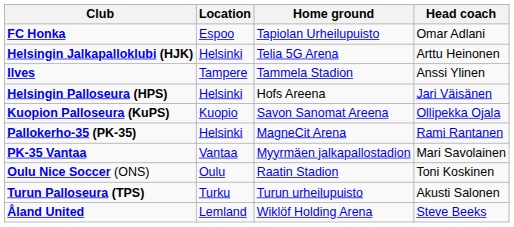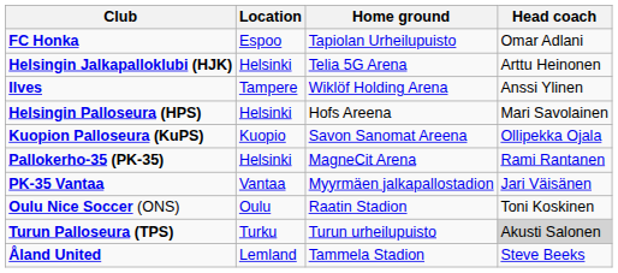 <table class="wikitable sortable">
 <tr>
 <th>Club</th>
 <th>Location</th>
 <th>Home ground</th>
 <th>Head coach</th>
 </tr>
 <tr>
 <td><strong><a href='#'>FC Honka</a></strong></td>
 <td><a href='#'>Espoo</a></td>
 <td><a href='#'>Tapiolan Urheilupuisto</a></td>
 <td> Omar Adlani</td>
 </tr>
 <tr>
 <td><strong><a href='#'>Helsingin Jalkapalloklubi</a> (HJK)</strong></td>
 <td><a href='#'>Helsinki</a></td>
 <td><a href='#'>Telia 5G Arena</a></td>
 <td> Arttu Heinonen</td>
 </tr>
 <tr>
 <td><strong><a href='#'>Ilves</a></strong></td>
 <td><a href='#'>Tampere</a></td>
-<td><a href='#'>Tammela Stadion</a></td>
+<td><a href='#'>Wiklöf Holding Arena</a></td>
 <td> Anssi Ylinen</td>
 </tr>
 <tr>
 <td><strong><a href='#'>Helsingin Palloseura</a> (HPS)</strong></td>
 <td><a href='#'>Helsinki</a></td>
 <td>Hofs Areena</td>
-<td> <a href='#'>Jari Väisänen</a></td>
+<td> Mari Savolainen</td>
 </tr>
 <tr>
 <td><strong><a href='#'>Kuopion Palloseura</a> (KuPS)</strong></td>
 <td><a href='#'>Kuopio</a></td>
 <td><a href='#'>Savon Sanomat Areena</a></td>
 <td> <a href='#'>Ollipekka Ojala</a></td>
 </tr>
 <tr>
 <td><strong><a href='#'>Pallokerho-35</a> (PK-35)</strong></td>
 <td><a href='#'>Helsinki</a></td>
 <td><a href='#'>MagneCit Arena</a></td>
 <td> <a href='#'>Rami Rantanen</a></td>
 </tr>
 <tr>
 <td><strong><a href='#'>PK-35 Vantaa</a></strong></td>
 <td><a href='#'>Vantaa</a></td>
 <td><a href='#'>Myyrmäen jalkapallostadion</a></td>
-<td> Mari Savolainen</td>
+<td> <a href='#'>Jari Väisänen</a></td>
 </tr>
 <tr>
 <td><strong><a href='#'>Oulu Nice Soccer</a></strong> (ONS)</td>
 <td><a href='#'>Oulu</a></td>
 <td><a href='#'>Raatin Stadion</a></td>
 <td> Toni Koskinen</td>
 </tr>
 <tr>
 <td><strong><a href='#'>Turun Palloseura</a> (TPS)</strong></td>
 <td><a href='#'>Turku</a></td>
 <td><a href='#'>Turun urheilupuisto</a></td>
-<td> Akusti Salonen</td>
+<td style="background: lightgrey;"> Akusti Salonen</td>
 </tr>
 <tr>
 <td><strong><a href='#'>Åland United</a></strong></td>
 <td><a href='#'>Lemland</a></td>
-<td><a href='#'>Wiklöf Holding Arena</a></td>
+<td><a href='#'>Tammela Stadion</a></td>
 <td> <a href='#'>Steve Beeks</a></td>
 </tr>
 </table>
